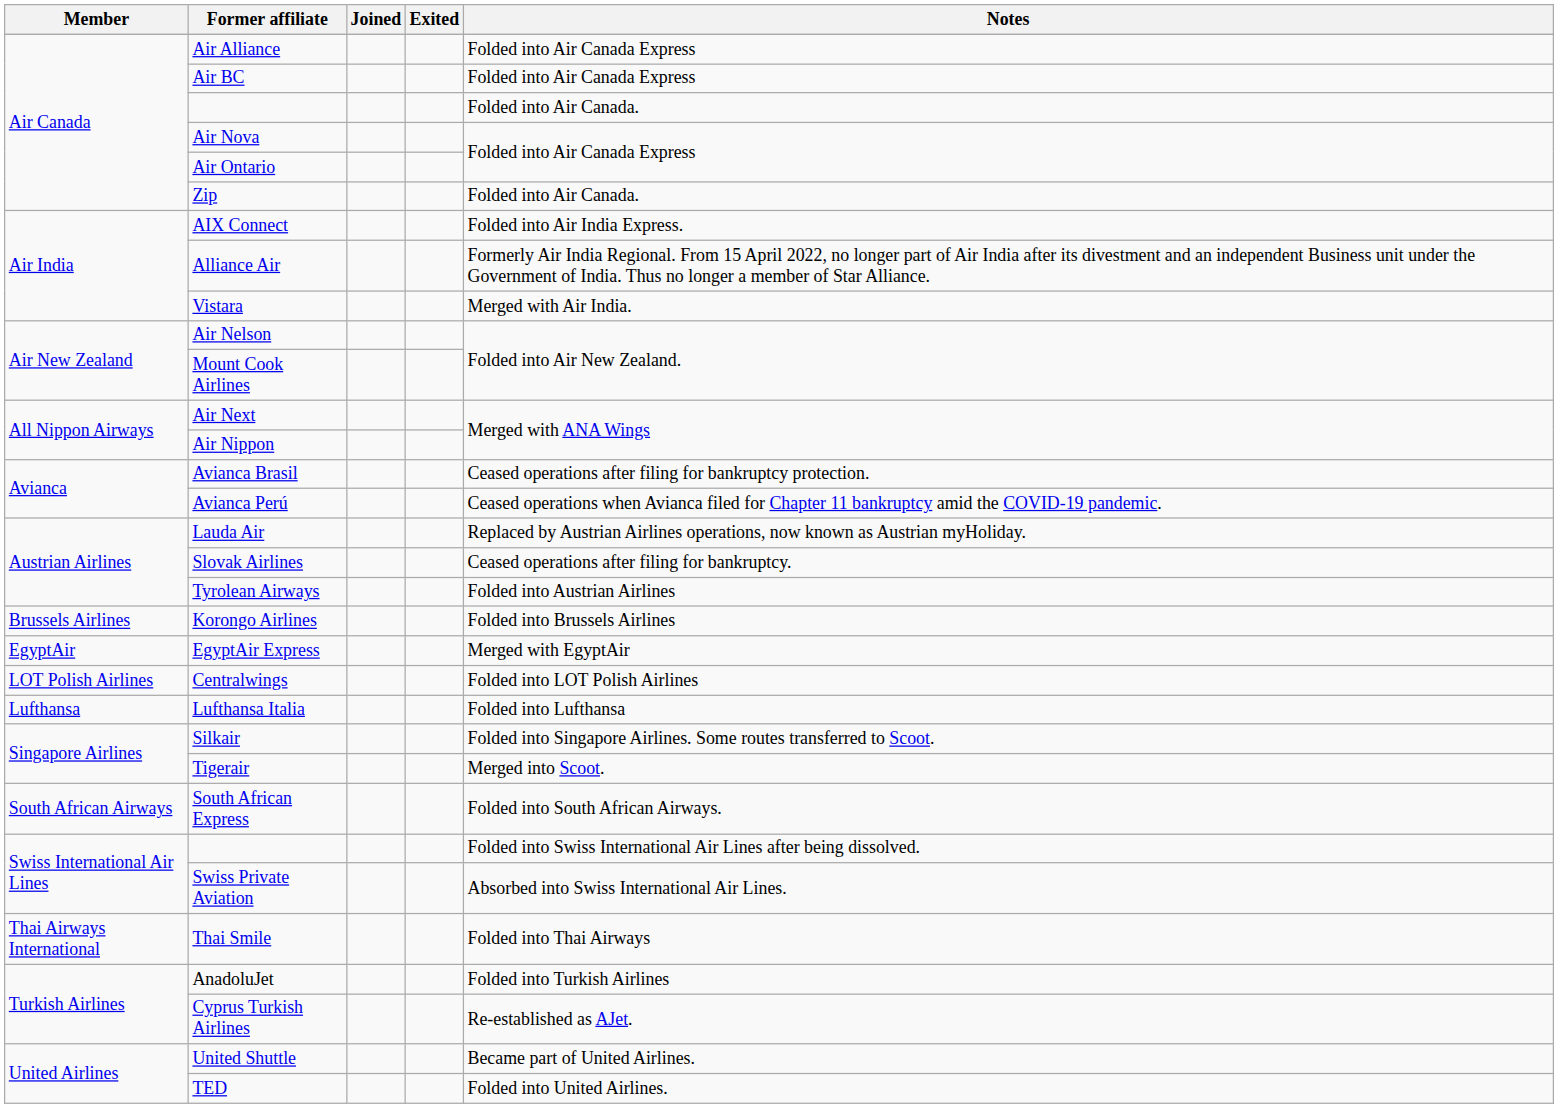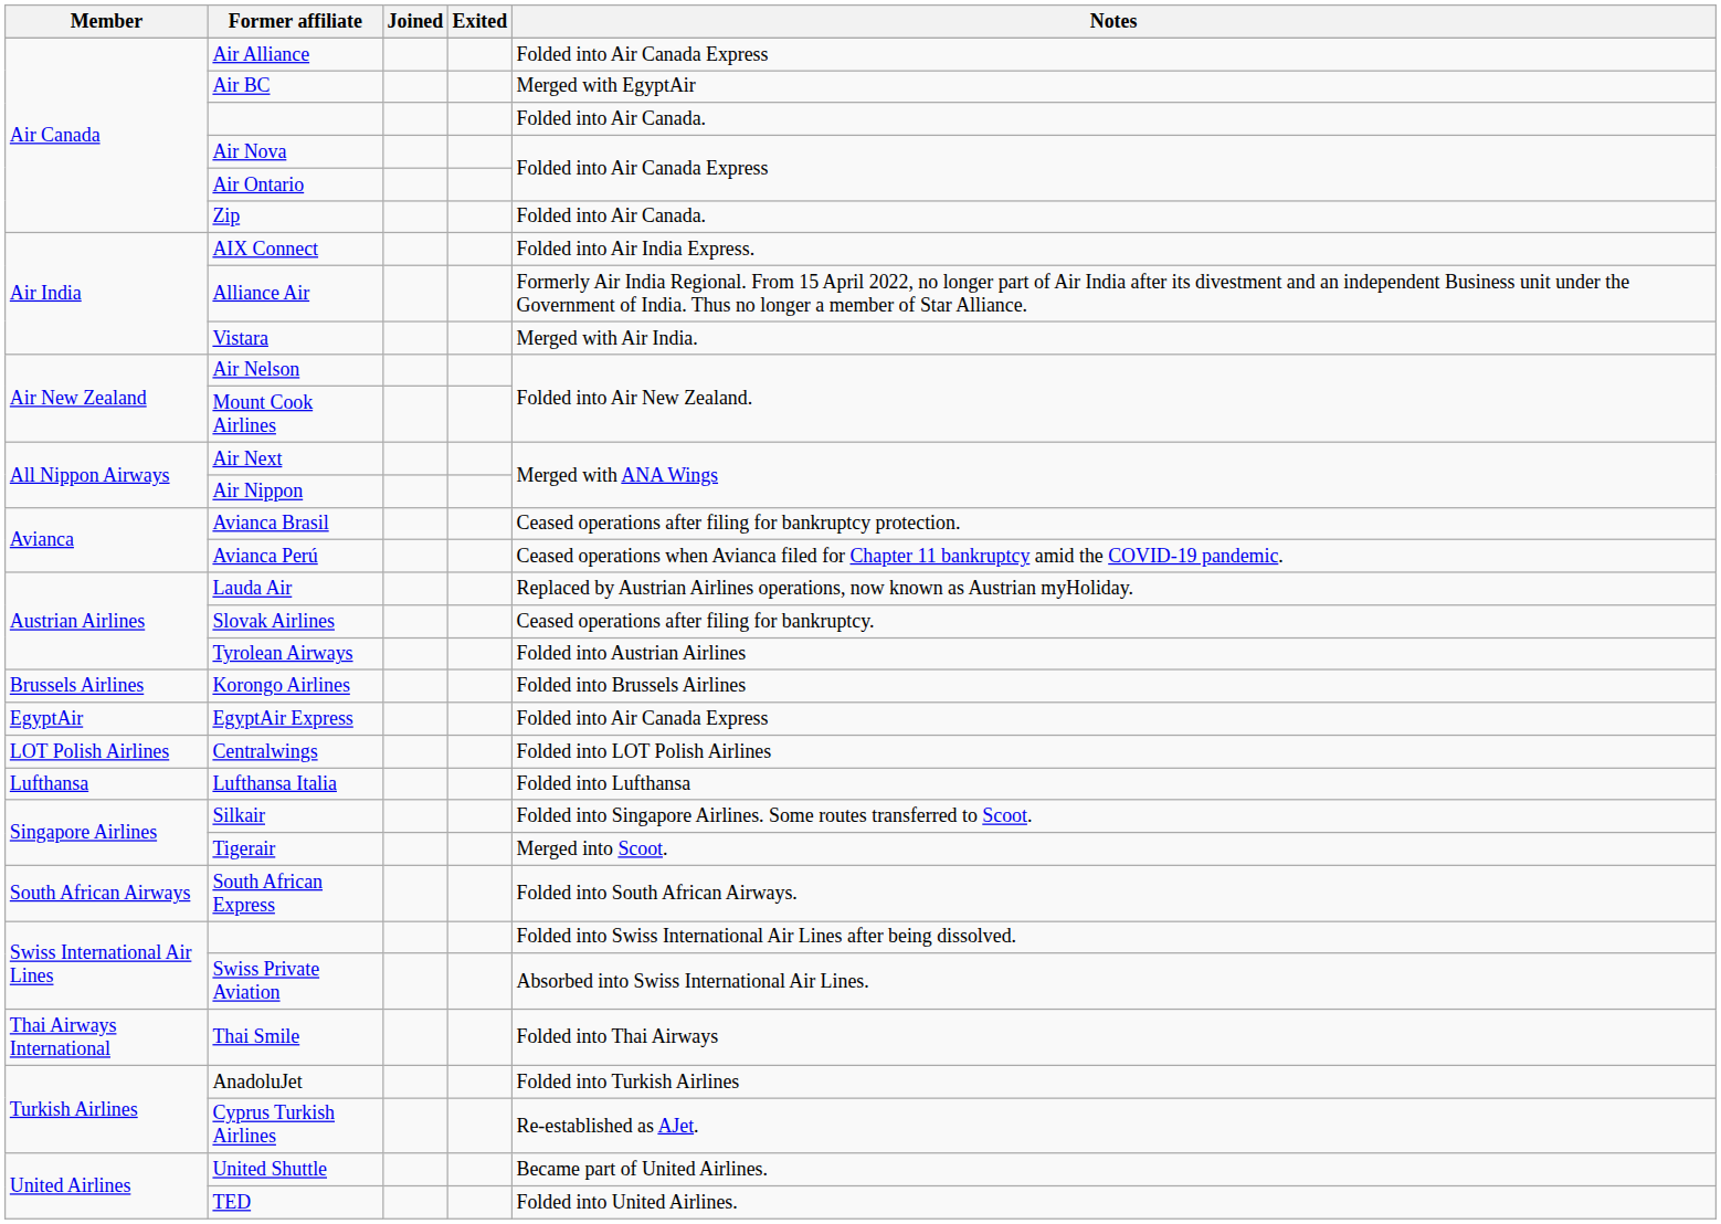 <table class="sortable wikitable" style="font-size:90%;">
 <tr>
 <th scope="col">Member</th>
 <th scope="col">Former affiliate</th>
 <th scope="col">Joined</th>
 <th scope="col">Exited</th>
 <th scope="col">Notes</th>
 </tr>
 <tr>
 </tr>
 <tr>
 <td rowspan="6"> <a href='#'>Air Canada</a></td>
 <td> <a href='#'>Air Alliance</a></td>
 <td></td>
 <td></td>
 <td>Folded into Air Canada Express</td>
 </tr>
 <tr>
 <td> <a href='#'>Air BC</a></td>
 <td></td>
 <td></td>
-<td>Folded into Air Canada Express</td>
+<td>Merged with EgyptAir</td>
 </tr>
 <tr>
 <td> </td>
 <td></td>
 <td></td>
 <td>Folded into Air Canada.</td>
 </tr>
 <tr>
 <td> <a href='#'>Air Nova</a></td>
 <td></td>
 <td></td>
 <td rowspan="2">Folded into Air Canada Express</td>
 </tr>
 <tr>
 <td> <a href='#'>Air Ontario</a></td>
 <td></td>
 <td></td>
 </tr>
 <tr>
 <td> <a href='#'>Zip</a></td>
 <td></td>
 <td></td>
 <td>Folded into Air Canada.</td>
 </tr>
 <tr>
 <td rowspan="3"> <a href='#'>Air India</a></td>
 <td> <a href='#'>AIX Connect</a></td>
 <td></td>
 <td></td>
 <td>Folded into Air India Express.</td>
 </tr>
 <tr>
 <td> <a href='#'>Alliance Air</a></td>
 <td></td>
 <td></td>
 <td>Formerly Air India Regional. From 15 April 2022, no longer part of Air India after its divestment and an independent Business unit under the Government of India. Thus no longer a member of Star Alliance.</td>
 </tr>
 <tr>
 <td> <a href='#'>Vistara</a></td>
 <td></td>
 <td></td>
 <td>Merged with Air India.</td>
 </tr>
 <tr>
 <td rowspan="2"> <a href='#'>Air New Zealand</a></td>
 <td> <a href='#'>Air Nelson</a></td>
 <td></td>
 <td></td>
 <td rowspan="2">Folded into Air New Zealand.</td>
 </tr>
 <tr>
 <td> <a href='#'>Mount Cook Airlines</a></td>
 <td></td>
 <td></td>
 </tr>
 <tr>
 <td rowspan="2"> <a href='#'>All Nippon Airways</a></td>
 <td> <a href='#'>Air Next</a></td>
 <td></td>
 <td></td>
 <td rowspan="2">Merged with <a href='#'>ANA Wings</a></td>
 </tr>
 <tr>
 <td> <a href='#'>Air Nippon</a></td>
 <td></td>
 <td></td>
 </tr>
 <tr>
 <td rowspan="2"> <a href='#'>Avianca</a></td>
 <td> <a href='#'>Avianca Brasil</a></td>
 <td></td>
 <td></td>
 <td>Ceased operations after filing for bankruptcy protection.</td>
 </tr>
 <tr>
 <td> <a href='#'>Avianca Perú</a></td>
 <td></td>
 <td></td>
 <td>Ceased operations when Avianca filed for <a href='#'>Chapter 11 bankruptcy</a> amid the <a href='#'>COVID-19 pandemic</a>.</td>
 </tr>
 <tr>
 <td rowspan="3"> <a href='#'>Austrian Airlines</a></td>
 <td> <a href='#'>Lauda Air</a></td>
 <td></td>
 <td></td>
 <td>Replaced by Austrian Airlines operations, now known as Austrian myHoliday.</td>
 </tr>
 <tr>
 <td> <a href='#'>Slovak Airlines</a></td>
 <td></td>
 <td></td>
 <td>Ceased operations after filing for bankruptcy.</td>
 </tr>
 <tr>
 <td> <a href='#'>Tyrolean Airways</a></td>
 <td></td>
 <td></td>
 <td>Folded into Austrian Airlines</td>
 </tr>
 <tr>
 <td> <a href='#'>Brussels Airlines</a></td>
 <td> <a href='#'>Korongo Airlines</a></td>
 <td></td>
 <td></td>
 <td>Folded into Brussels Airlines</td>
 </tr>
 <tr>
 <td> <a href='#'>EgyptAir</a></td>
 <td> <a href='#'>EgyptAir Express</a></td>
 <td></td>
 <td></td>
-<td>Merged with EgyptAir</td>
+<td>Folded into Air Canada Express</td>
 </tr>
 <tr>
 <td> <a href='#'>LOT Polish Airlines</a></td>
 <td> <a href='#'>Centralwings</a></td>
 <td></td>
 <td></td>
 <td>Folded into LOT Polish Airlines</td>
 </tr>
 <tr>
 <td> <a href='#'>Lufthansa</a></td>
 <td> <a href='#'>Lufthansa Italia</a></td>
 <td></td>
 <td></td>
 <td>Folded into Lufthansa</td>
 </tr>
 <tr>
 <td rowspan="2"> <a href='#'>Singapore Airlines</a></td>
 <td> <a href='#'>Silkair</a></td>
 <td></td>
 <td></td>
 <td>Folded into Singapore Airlines. Some routes transferred to <a href='#'>Scoot</a>.</td>
 </tr>
 <tr>
 <td> <a href='#'>Tigerair</a></td>
 <td></td>
 <td></td>
 <td>Merged into <a href='#'>Scoot</a>.</td>
 </tr>
 <tr>
 <td> <a href='#'>South African Airways</a></td>
 <td> <a href='#'>South African Express</a></td>
 <td></td>
 <td></td>
 <td>Folded into South African Airways.</td>
 </tr>
 <tr>
 <td rowspan="2"> <a href='#'>Swiss International Air Lines</a></td>
 <td> </td>
 <td></td>
 <td></td>
 <td>Folded into Swiss International Air Lines after being dissolved.</td>
 </tr>
 <tr>
 <td> <a href='#'>Swiss Private Aviation</a></td>
 <td></td>
 <td></td>
 <td>Absorbed into Swiss International Air Lines.</td>
 </tr>
 <tr>
 <td> <a href='#'>Thai Airways International</a></td>
 <td> <a href='#'>Thai Smile</a></td>
 <td></td>
 <td></td>
 <td>Folded into Thai Airways</td>
 </tr>
 <tr>
 <td rowspan="2"> <a href='#'>Turkish Airlines</a></td>
 <td> AnadoluJet</td>
 <td></td>
 <td></td>
 <td>Folded into Turkish Airlines</td>
 </tr>
 <tr>
 <td> <a href='#'>Cyprus Turkish Airlines</a></td>
 <td></td>
 <td></td>
 <td>Re-established as <a href='#'>AJet</a>.</td>
 </tr>
 <tr>
 <td rowspan="2"> <a href='#'>United Airlines</a></td>
 <td> <a href='#'>United Shuttle</a></td>
 <td></td>
 <td></td>
 <td>Became part of United Airlines.</td>
 </tr>
 <tr>
 <td> <a href='#'>TED</a></td>
 <td></td>
 <td></td>
 <td>Folded into United Airlines.</td>
 </tr>
 </table>
